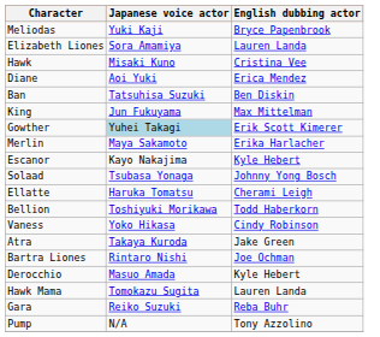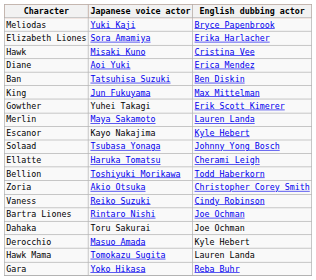 <table class="wikitable">
 <tr style="background-color: rgb(255,85,0);">
 <th>Character</th>
 <th>Japanese voice actor</th>
 <th>English dubbing actor</th>
 </tr>
 <tr>
 <td>Meliodas</td>
 <td><a href='#'>Yuki Kaji</a></td>
 <td><a href='#'>Bryce Papenbrook</a></td>
 </tr>
 <tr>
 <td>Elizabeth Liones</td>
 <td><a href='#'>Sora Amamiya</a></td>
-<td><a href='#'>Lauren Landa</a></td>
+<td><a href='#'>Erika Harlacher</a></td>
 </tr>
 <tr>
 <td>Hawk</td>
 <td><a href='#'>Misaki Kuno</a></td>
 <td><a href='#'>Cristina Vee</a></td>
 </tr>
 <tr>
 <td>Diane</td>
 <td><a href='#'>Aoi Yuki</a></td>
 <td><a href='#'>Erica Mendez</a></td>
 </tr>
 <tr>
 <td>Ban</td>
 <td><a href='#'>Tatsuhisa Suzuki</a></td>
 <td><a href='#'>Ben Diskin</a></td>
 </tr>
 <tr>
 <td>King</td>
 <td><a href='#'>Jun Fukuyama</a></td>
 <td><a href='#'>Max Mittelman</a></td>
 </tr>
 <tr>
 <td>Gowther</td>
-<td style="background: lightblue;">Yuhei Takagi</td>
+<td>Yuhei Takagi</td>
 <td><a href='#'>Erik Scott Kimerer</a></td>
 </tr>
 <tr>
 <td>Merlin</td>
 <td><a href='#'>Maya Sakamoto</a></td>
-<td><a href='#'>Erika Harlacher</a></td>
+<td><a href='#'>Lauren Landa</a></td>
 </tr>
 <tr>
 <td>Escanor</td>
 <td>Kayo Nakajima</td>
 <td><a href='#'>Kyle Hebert</a></td>
 </tr>
 <tr>
 <td>Solaad</td>
 <td><a href='#'>Tsubasa Yonaga</a></td>
 <td><a href='#'>Johnny Yong Bosch</a></td>
 </tr>
 <tr>
 <td>Ellatte</td>
 <td><a href='#'>Haruka Tomatsu</a></td>
 <td><a href='#'>Cherami Leigh</a></td>
 </tr>
 <tr>
 <td>Bellion</td>
 <td><a href='#'>Toshiyuki Morikawa</a></td>
 <td><a href='#'>Todd Haberkorn</a></td>
 </tr>
 <tr>
-<td>Vaness</td>
-<td><a href='#'>Yoko Hikasa</a></td>
-<td><a href='#'>Cindy Robinson</a></td>
+<td>Zoria</td>
+<td><a href='#'>Akio Otsuka</a></td>
+<td><a href='#'>Christopher Corey Smith</a></td>
 </tr>
 <tr>
-<td>Atra</td>
-<td><a href='#'>Takaya Kuroda</a></td>
-<td>Jake Green</td>
+<td>Vaness</td>
+<td><a href='#'>Reiko Suzuki</a></td>
+<td><a href='#'>Cindy Robinson</a></td>
 </tr>
 <tr>
 <td>Bartra Liones</td>
 <td><a href='#'>Rintaro Nishi</a></td>
 <td><a href='#'>Joe Ochman</a></td>
+</tr>
+<tr>
+<td>Dahaka</td>
+<td>Toru Sakurai</td>
+<td>Joe Ochman</td>
 </tr>
 <tr>
 <td>Derocchio</td>
 <td><a href='#'>Masuo Amada</a></td>
 <td>Kyle Hebert</td>
 </tr>
 <tr>
 <td>Hawk Mama</td>
 <td><a href='#'>Tomokazu Sugita</a></td>
 <td>Lauren Landa</td>
 </tr>
 <tr>
 <td>Gara</td>
-<td><a href='#'>Reiko Suzuki</a></td>
+<td><a href='#'>Yoko Hikasa</a></td>
 <td><a href='#'>Reba Buhr</a></td>
-</tr>
-<tr>
-<td>Pump</td>
-<td>N/A</td>
-<td>Tony Azzolino</td>
 </tr>
 <tr>
 </tr>
 </table>
